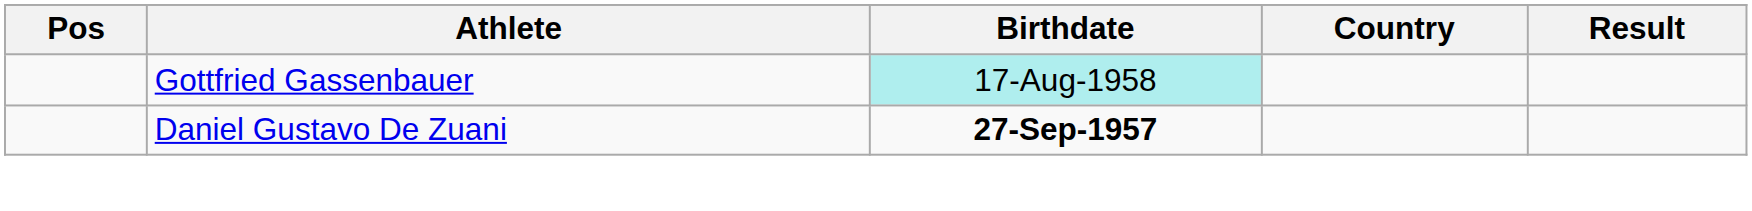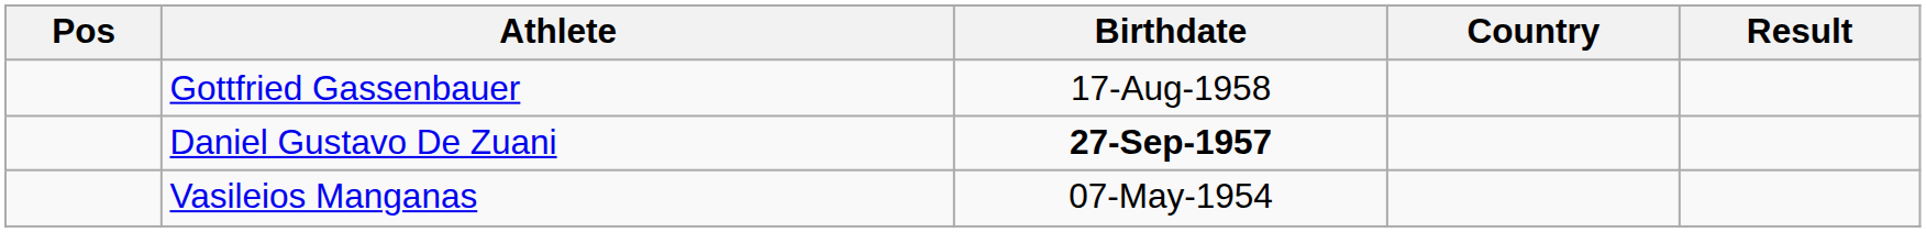 <table class="wikitable"  style="text-align:center; width:70%;">
 <tr>
 <th>Pos</th>
 <th>Athlete</th>
 <th>Birthdate</th>
 <th>Country</th>
 <th>Result</th>
 </tr>
 <tr>
 <td align=center></td>
 <td align=left><a href='#'>Gottfried Gassenbauer</a></td>
-<td style="background: paleturquoise;">17-Aug-1958</td>
+<td>17-Aug-1958</td>
 <td align=left></td>
 <td></td>
 </tr>
 <tr>
 <td align=center></td>
 <td align=left><a href='#'>Daniel Gustavo De Zuani</a></td>
 <td><strong>27-Sep-1957</strong></td>
 <td align=left></td>
 <td></td>
 </tr>
+<tr>
+<td align=center></td>
+<td align=left><a href='#'>Vasileios Manganas</a></td>
+<td>07-May-1954</td>
+<td align=left></td>
+<td></td>
+</tr>
 </table>
